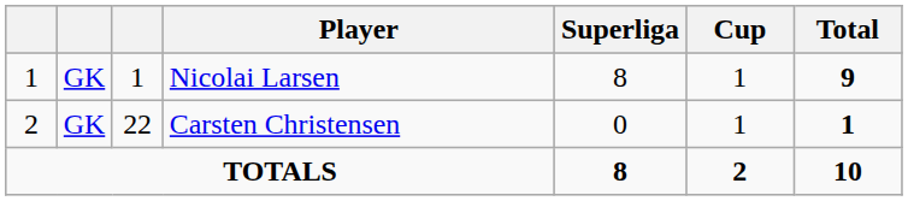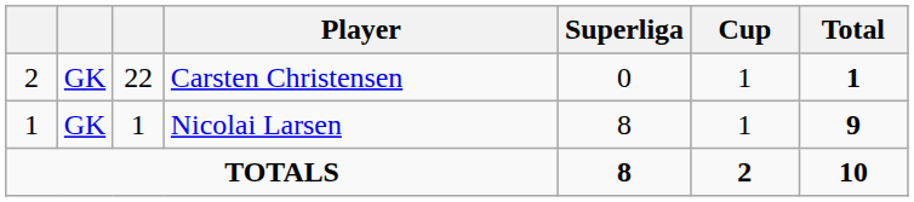 <table class="wikitable sortable" style="font-size: 95%; text-align: center;">
 <tr>
 <th width=20></th>
 <th width=20></th>
 <th width=20></th>
 <th width=200>Player</th>
 <th width=50>Superliga</th>
 <th width=50>Cup</th>
 <th width=50>Total</th>
 </tr>
 <tr>
+<td rowspan=1>2</td>
+<td><a href='#'>GK</a></td>
+<td>22</td>
+<td align=left> <a href='#'>Carsten Christensen</a></td>
+<td>0</td>
+<td>1</td>
+<td><strong>1</strong></td>
+</tr>
+<tr>
 <td rowspan=1>1</td>
 <td><a href='#'>GK</a></td>
 <td>1</td>
 <td align=left> <a href='#'>Nicolai Larsen</a></td>
 <td>8</td>
 <td>1</td>
 <td><strong>9</strong></td>
 </tr>
 <tr>
-<td rowspan=1>2</td>
-<td><a href='#'>GK</a></td>
-<td>22</td>
-<td align=left> <a href='#'>Carsten Christensen</a></td>
-<td>0</td>
-<td>1</td>
-<td><strong>1</strong></td>
-</tr>
-<tr>
 <td colspan="4"><strong>TOTALS</strong></td>
 <td><strong>8</strong></td>
 <td><strong>2</strong></td>
 <td><strong>10</strong></td>
 </tr>
 </table>
